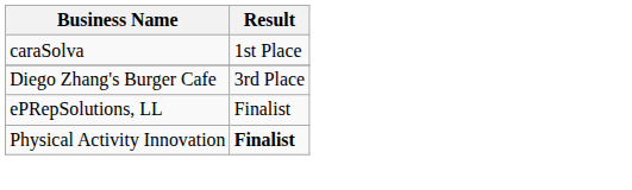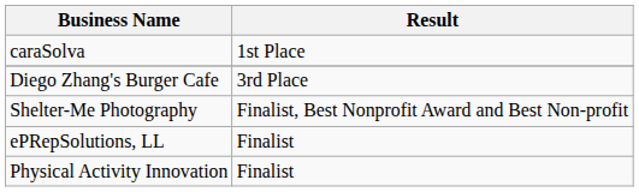 <table class="wikitable">
 <tr>
 <th>Business Name</th>
 <th>Result</th>
 </tr>
 <tr>
 <td>caraSolva</td>
 <td>1st Place</td>
 </tr>
 <tr>
 </tr>
 <tr>
 <td>Diego Zhang's Burger Cafe</td>
 <td>3rd Place</td>
 </tr>
 <tr>
+<td>Shelter-Me Photography</td>
+<td>Finalist, Best Nonprofit Award and Best Non-profit</td>
+</tr>
+<tr>
 <td>ePRepSolutions, LL</td>
 <td>Finalist</td>
 </tr>
 <tr>
 <td>Physical Activity Innovation</td>
-<td><strong>Finalist</strong></td>
+<td>Finalist</td>
 </tr>
 </table>
